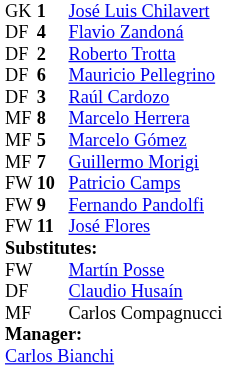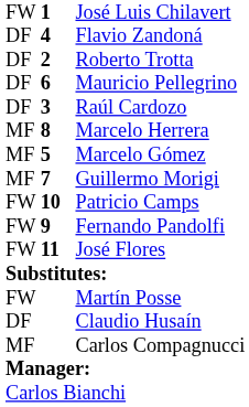 <table cellspacing="0" cellpadding="0" style="font-size:90%; margin:0.2em auto;">
 <tr>
 <th width="25"></th>
 <th width="25"></th>
 </tr>
 <tr>
-<td>GK</td>
+<td>FW</td>
 <td><strong>1</strong></td>
 <td> <a href='#'>José Luis Chilavert</a></td>
 </tr>
 <tr>
 <td>DF</td>
 <td><strong>4</strong></td>
 <td> <a href='#'>Flavio Zandoná</a></td>
 </tr>
 <tr>
 <td>DF</td>
 <td><strong>2</strong></td>
 <td> <a href='#'>Roberto Trotta</a></td>
 <td></td>
 <td></td>
 </tr>
 <tr>
 <td>DF</td>
 <td><strong>6</strong></td>
 <td> <a href='#'>Mauricio Pellegrino</a></td>
 </tr>
 <tr>
 <td>DF</td>
 <td><strong>3</strong></td>
 <td> <a href='#'>Raúl Cardozo</a></td>
 </tr>
 <tr>
 <td>MF</td>
 <td><strong>8</strong></td>
 <td> <a href='#'>Marcelo Herrera</a></td>
 </tr>
 <tr>
 <td>MF</td>
 <td><strong>5</strong></td>
 <td> <a href='#'>Marcelo Gómez</a></td>
 </tr>
 <tr>
 <td>MF</td>
 <td><strong>7</strong></td>
 <td> <a href='#'>Guillermo Morigi</a></td>
 </tr>
 <tr>
 <td>FW</td>
 <td><strong>10</strong></td>
 <td> <a href='#'>Patricio Camps</a></td>
 <td></td>
 <td></td>
 </tr>
 <tr>
 <td>FW</td>
 <td><strong>9</strong></td>
 <td> <a href='#'>Fernando Pandolfi</a></td>
 <td></td>
 <td></td>
 </tr>
 <tr>
 <td>FW</td>
 <td><strong>11</strong></td>
 <td> <a href='#'>José Flores</a></td>
 <td></td>
 <td></td>
 </tr>
 <tr>
 <td colspan=3><strong>Substitutes:</strong></td>
 </tr>
 <tr>
 <td>FW</td>
 <td></td>
 <td> <a href='#'>Martín Posse</a></td>
 <td></td>
 <td></td>
 </tr>
 <tr>
 <td>DF</td>
 <td></td>
 <td> <a href='#'>Claudio Husaín</a></td>
 <td></td>
 <td></td>
 </tr>
 <tr>
 <td>MF</td>
 <td></td>
 <td> Carlos Compagnucci</td>
 <td></td>
 <td></td>
 </tr>
 <tr>
 <td colspan=3><strong>Manager:</strong></td>
 </tr>
 <tr>
 <td colspan=4> <a href='#'>Carlos Bianchi</a></td>
 </tr>
 </table>
